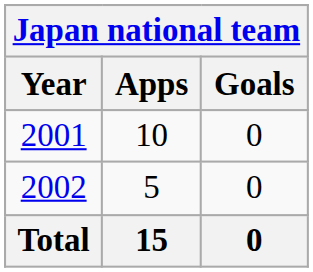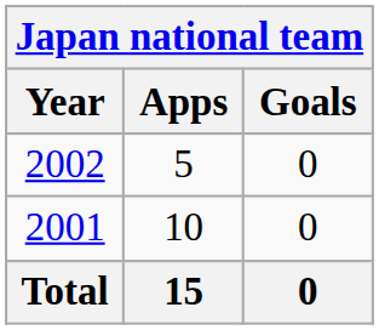 <table class="wikitable" style="text-align:center">
 <tr>
 <th colspan=3><a href='#'>Japan national team</a></th>
 </tr>
 <tr>
 <th>Year</th>
 <th>Apps</th>
 <th>Goals</th>
 </tr>
 <tr>
-<td><a href='#'>2001</a></td>
-<td>10</td>
+<td><a href='#'>2002</a></td>
+<td>5</td>
 <td>0</td>
 </tr>
 <tr>
-<td><a href='#'>2002</a></td>
-<td>5</td>
+<td><a href='#'>2001</a></td>
+<td>10</td>
 <td>0</td>
 </tr>
 <tr>
 <th>Total</th>
 <th>15</th>
 <th>0</th>
 </tr>
 </table>
